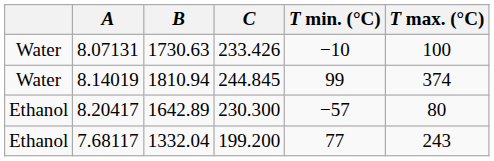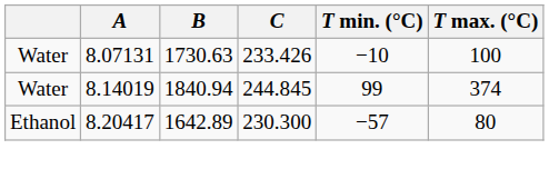 <table class="wikitable" style="text-align:center;">
 <tr>
 <th></th>
 <th><em>A</em></th>
 <th><em>B</em></th>
 <th><em>C</em></th>
 <th><em>T</em> min. (°C)</th>
 <th><em>T</em> max. (°C)</th>
 </tr>
 <tr>
 <td>Water</td>
 <td>8.07131</td>
 <td>1730.63</td>
 <td>233.426</td>
 <td>−10</td>
 <td>100</td>
 </tr>
 <tr>
 <td>Water</td>
 <td>8.14019</td>
-<td>1810.94</td>
+<td>1840.94</td>
 <td>244.845</td>
 <td>99</td>
 <td>374</td>
 </tr>
 <tr>
 <td>Ethanol</td>
 <td>8.20417</td>
 <td>1642.89</td>
 <td>230.300</td>
 <td>−57</td>
 <td>80</td>
 </tr>
-<tr>
-<td>Ethanol</td>
-<td>7.68117</td>
-<td>1332.04</td>
-<td>199.200</td>
-<td>77</td>
-<td>243</td>
-</tr>
 </table>
